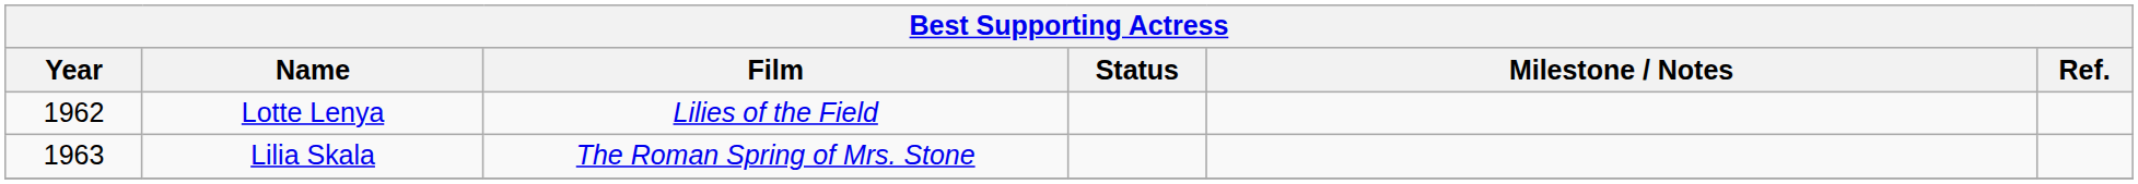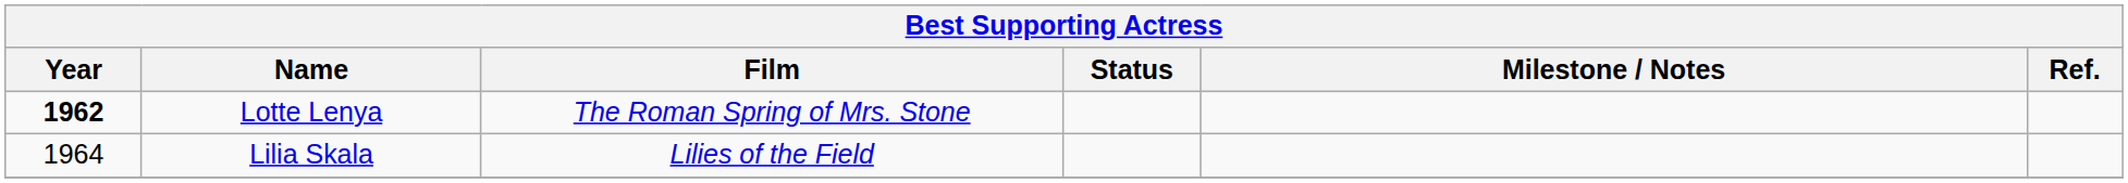 <table class="wikitable" style="text-align: center">
 <tr>
 <th colspan=7 style="text-align:center;"><a href='#'>Best Supporting Actress</a></th>
 </tr>
 <tr>
 <th style="width:075px;">Year</th>
 <th style="width:200px;">Name</th>
 <th style="width:350px;">Film</th>
 <th style="width:075px;">Status</th>
 <th style="width:500px;">Milestone / Notes</th>
 <th style="width:50px;">Ref.</th>
 </tr>
 <tr>
-<td style="text-align: center">1962</td>
+<td style="text-align: center"><strong>1962</strong></td>
 <td><a href='#'>Lotte Lenya</a></td>
-<td><em><a href='#'>Lilies of the Field</a></em></td>
+<td><em><a href='#'>The Roman Spring of Mrs. Stone</a></em></td>
 <td></td>
 <td></td>
 <td></td>
 </tr>
 <tr>
-<td style="text-align: center">1963</td>
+<td style="text-align: center">1964</td>
 <td><a href='#'>Lilia Skala</a></td>
-<td><em><a href='#'>The Roman Spring of Mrs. Stone</a></em></td>
+<td><em><a href='#'>Lilies of the Field</a></em></td>
 <td></td>
 <td></td>
 <td></td>
 </tr>
 <tr>
 </tr>
 </table>
